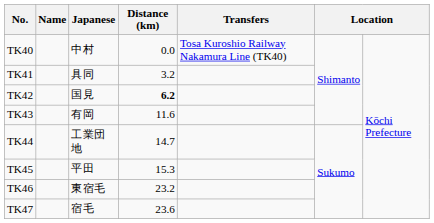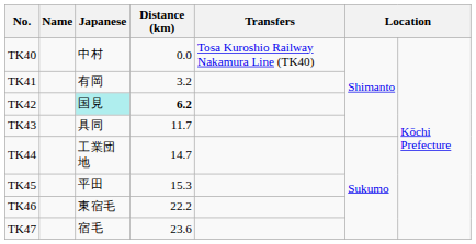 <table class="wikitable">
 <tr>
 <th>No.</th>
 <th>Name</th>
 <th>Japanese</th>
 <th>Distance (km)</th>
 <th>Transfers</th>
 <th colspan="2">Location</th>
 </tr>
 <tr>
 <td>TK40</td>
 <td></td>
 <td>中村</td>
 <td style="text-align: right;">0.0</td>
 <td><a href='#'>Tosa Kuroshio Railway Nakamura Line</a> (TK40)</td>
 <td rowspan="4"><a href='#'>Shimanto</a></td>
 <td rowspan="8"><a href='#'>Kōchi Prefecture</a></td>
 </tr>
 <tr>
 <td>TK41</td>
 <td></td>
-<td>具同</td>
+<td>有岡</td>
 <td style="text-align: right;">3.2</td>
 <td> </td>
 </tr>
 <tr>
 <td>TK42</td>
 <td></td>
-<td>国見</td>
+<td style="background: paleturquoise;">国見</td>
 <td style="text-align: right;"><strong>6.2</strong></td>
 <td> </td>
 </tr>
 <tr>
 <td>TK43</td>
 <td></td>
-<td>有岡</td>
-<td style="text-align: right;">11.6</td>
+<td>具同</td>
+<td style="text-align: right;">11.7</td>
 <td> </td>
 </tr>
 <tr>
 <td>TK44</td>
 <td></td>
 <td>工業団地</td>
 <td style="text-align: right;">14.7</td>
 <td> </td>
 <td rowspan="4"><a href='#'>Sukumo</a></td>
 </tr>
 <tr>
 <td>TK45</td>
 <td></td>
 <td>平田</td>
 <td style="text-align: right;">15.3</td>
 <td> </td>
 </tr>
 <tr>
 <td>TK46</td>
 <td></td>
 <td>東宿毛</td>
-<td style="text-align: right;">23.2</td>
+<td style="text-align: right;">22.2</td>
 <td> </td>
 </tr>
 <tr>
 <td>TK47</td>
 <td></td>
 <td>宿毛</td>
 <td style="text-align: right;">23.6</td>
 <td> </td>
 </tr>
 </table>
